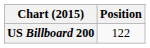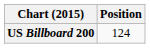 <table class="wikitable plainrowheaders" style="text-align:center">
 <tr>
 <th>Chart (2015)</th>
 <th>Position</th>
 </tr>
 <tr>
 <th scope="row">US <em>Billboard</em> 200</th>
-<td>122</td>
+<td>124</td>
 </tr>
 </table>
